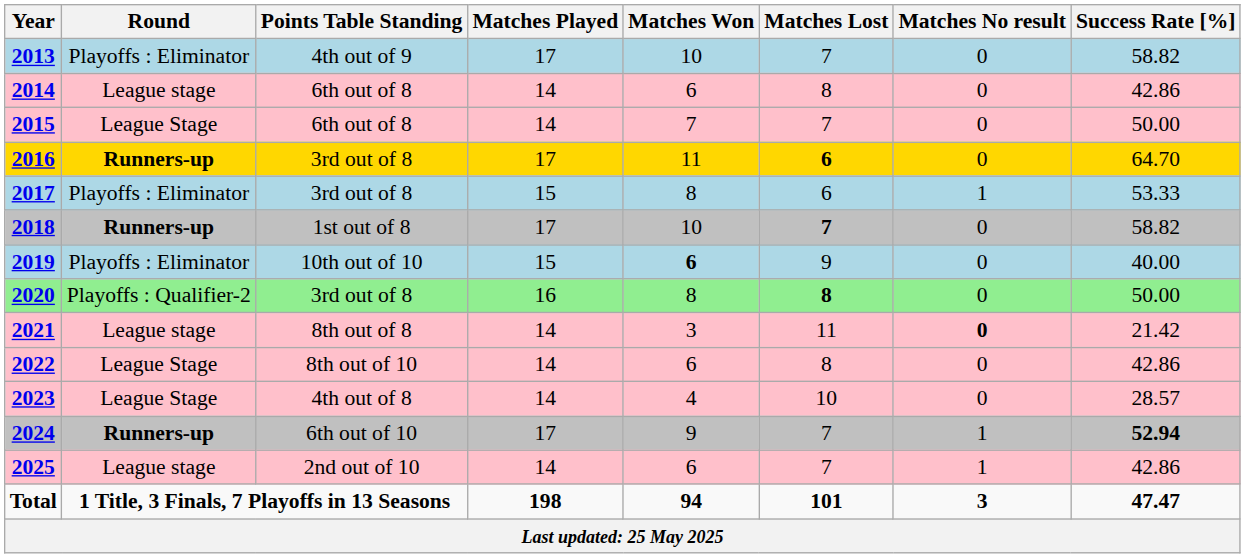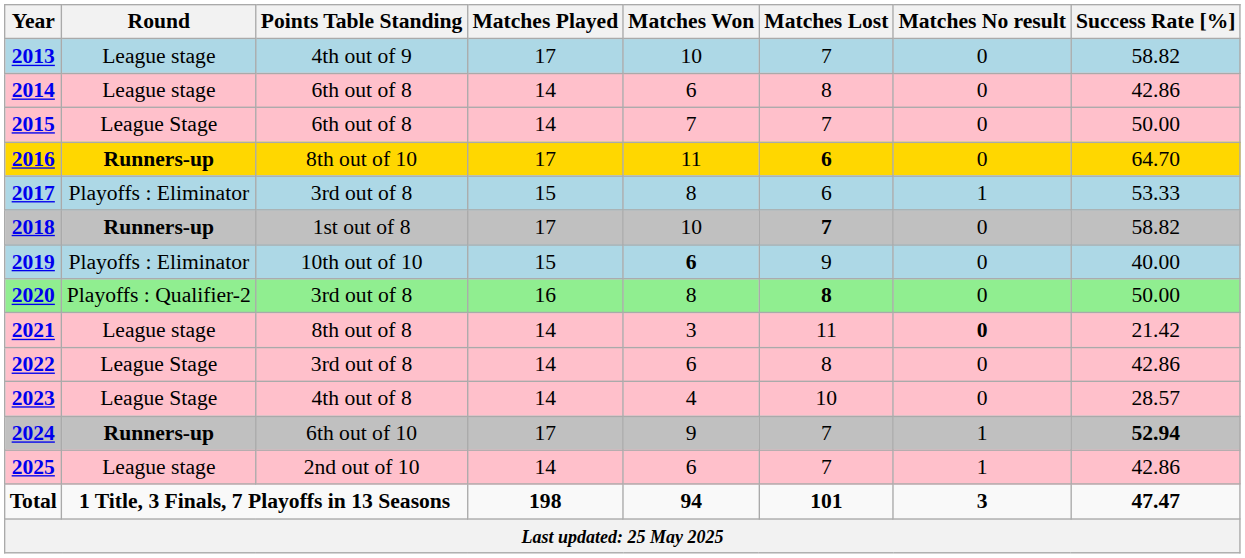 <table class="wikitable sortable" style="text-align: center;">
 <tr>
 <th>Year</th>
 <th>Round</th>
 <th>Points Table Standing</th>
 <th>Matches Played</th>
 <th>Matches Won</th>
 <th>Matches Lost</th>
 <th>Matches No result</th>
 <th>Success Rate [%]</th>
 </tr>
 <tr style="background: lightblue;">
 <td><a href='#'><strong>2013</strong></a></td>
-<td>Playoffs : Eliminator</td>
+<td>League stage</td>
 <td>4th out of 9</td>
 <td>17</td>
 <td>10</td>
 <td>7</td>
 <td>0</td>
 <td>58.82</td>
 </tr>
 <tr style="background: pink;">
 <td><a href='#'><strong>2014</strong></a></td>
 <td>League stage</td>
 <td>6th out of 8</td>
 <td>14</td>
 <td>6</td>
 <td>8</td>
 <td>0</td>
 <td>42.86</td>
 </tr>
 <tr style="background: pink;">
 <td><a href='#'><strong>2015</strong></a></td>
 <td>League Stage</td>
 <td>6th out of 8</td>
 <td>14</td>
 <td>7</td>
 <td>7</td>
 <td>0</td>
 <td>50.00</td>
 </tr>
 <tr style="background: gold;">
 <td><a href='#'><strong>2016</strong></a></td>
 <td><strong>Runners-up</strong></td>
-<td>3rd out of 8</td>
+<td>8th out of 10</td>
 <td>17</td>
 <td>11</td>
 <td><strong>6</strong></td>
 <td>0</td>
 <td>64.70</td>
 </tr>
 <tr style="background: lightblue;">
 <td><a href='#'><strong>2017</strong></a></td>
 <td>Playoffs : Eliminator</td>
 <td>3rd out of 8</td>
 <td>15</td>
 <td>8</td>
 <td>6</td>
 <td>1</td>
 <td>53.33</td>
 </tr>
 <tr style="background: silver;">
 <td><a href='#'><strong>2018</strong></a></td>
 <td><strong>Runners-up</strong></td>
 <td>1st out of 8</td>
 <td>17</td>
 <td>10</td>
 <td><strong>7</strong></td>
 <td>0</td>
 <td>58.82</td>
 </tr>
 <tr style="background: lightblue;">
 <td><a href='#'><strong>2019</strong></a></td>
 <td>Playoffs : Eliminator</td>
 <td>10th out of 10</td>
 <td>15</td>
 <td><strong>6</strong></td>
 <td>9</td>
 <td>0</td>
 <td>40.00</td>
 </tr>
 <tr style="background: lightgreen;">
 <td><a href='#'><strong>2020</strong></a></td>
 <td>Playoffs : Qualifier-2</td>
 <td>3rd out of 8</td>
 <td>16</td>
 <td>8</td>
 <td><strong>8</strong></td>
 <td>0</td>
 <td>50.00</td>
 </tr>
 <tr style="background: pink;">
 <td><a href='#'><strong>2021</strong></a></td>
 <td>League stage</td>
 <td>8th out of 8</td>
 <td>14</td>
 <td>3</td>
 <td>11</td>
 <td><strong>0</strong></td>
 <td>21.42</td>
 </tr>
 <tr style="background: pink;">
 <td><a href='#'><strong>2022</strong></a></td>
 <td>League Stage</td>
-<td>8th out of 10</td>
+<td>3rd out of 8</td>
 <td>14</td>
 <td>6</td>
 <td>8</td>
 <td>0</td>
 <td>42.86</td>
 </tr>
 <tr style="background: pink;">
 <td><a href='#'><strong>2023</strong></a></td>
 <td>League Stage</td>
 <td>4th out of 8</td>
 <td>14</td>
 <td>4</td>
 <td>10</td>
 <td>0</td>
 <td>28.57</td>
 </tr>
 <tr style="background: silver;">
 <td><a href='#'><strong>2024</strong></a></td>
 <td><strong>Runners-up</strong></td>
 <td>6th out of 10</td>
 <td>17</td>
 <td>9</td>
 <td>7</td>
 <td>1</td>
 <td><strong>52.94</strong></td>
 </tr>
 <tr style="background: pink;">
 <td><a href='#'><strong>2025</strong></a></td>
 <td>League stage</td>
 <td>2nd out of 10</td>
 <td>14</td>
 <td>6</td>
 <td>7</td>
 <td>1</td>
 <td>42.86</td>
 </tr>
 <tr>
 <td><strong>Total</strong></td>
 <td colspan="2"><strong>1 Title, 3 Finals, 7 Playoffs in 13 Seasons</strong></td>
 <td><strong>198</strong></td>
 <td><strong>94</strong></td>
 <td><strong>101</strong></td>
 <td><strong>3</strong></td>
 <td><strong>47.47</strong></td>
 </tr>
 <tr>
 <th colspan="9"><em><small>Last updated: 25 May 2025</small></em></th>
 </tr>
 </table>
